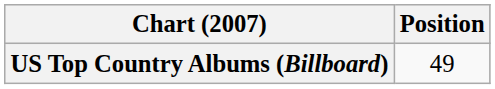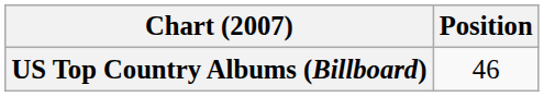 <table class="wikitable plainrowheaders" style="text-align:center">
 <tr>
 <th scope="col">Chart (2007)</th>
 <th scope="col">Position</th>
 </tr>
 <tr>
 <th scope="row">US Top Country Albums (<em>Billboard</em>)</th>
-<td>49</td>
+<td>46</td>
 </tr>
 </table>
